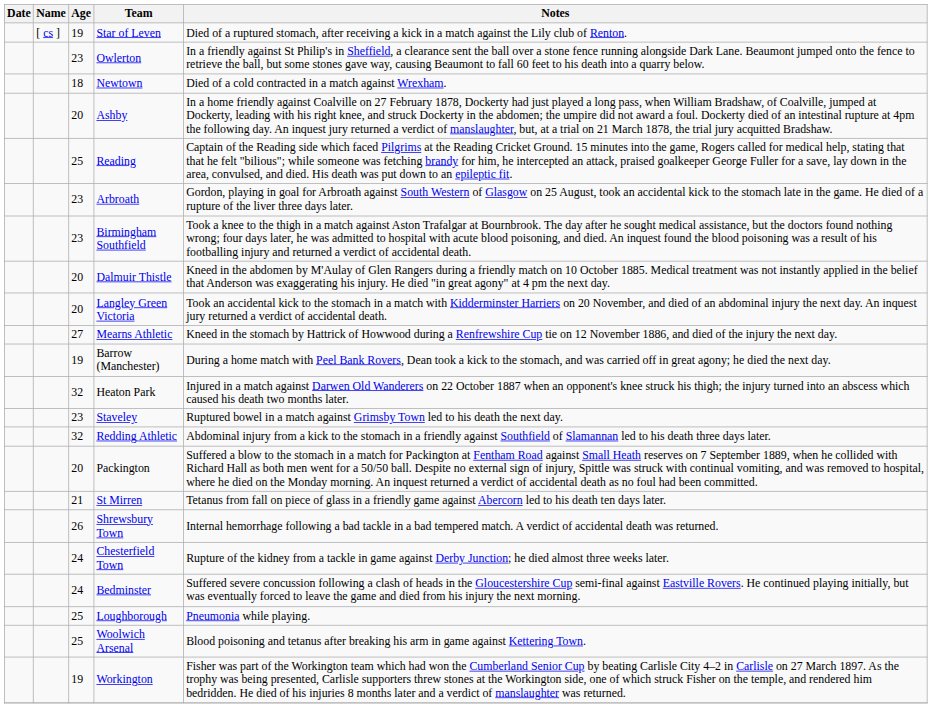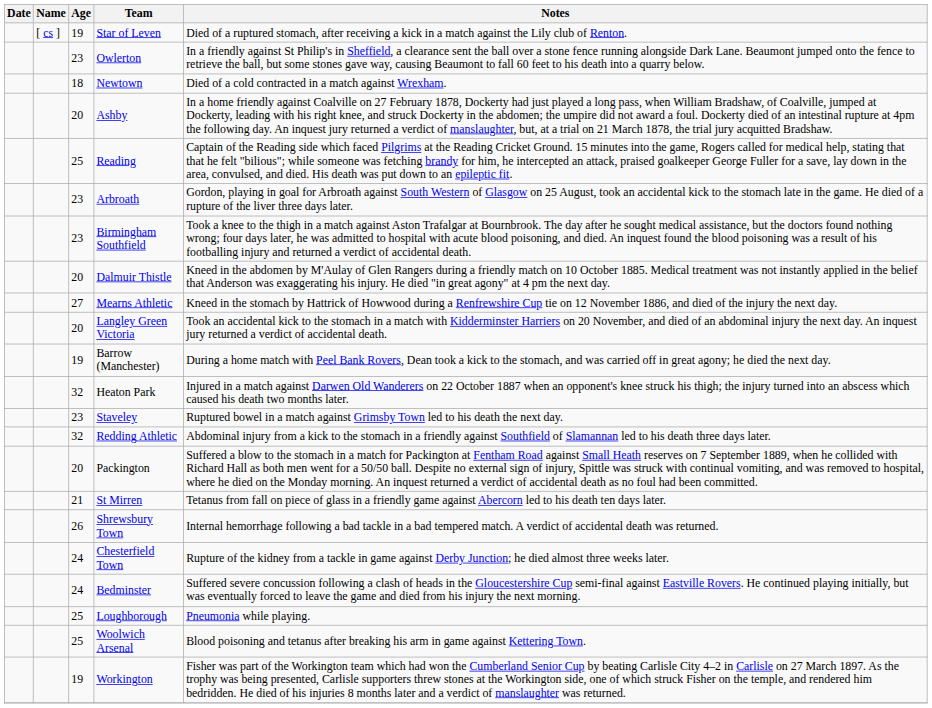 <table class="wikitable sortable sort-under">
 <tr>
 <th>Date</th>
 <th>Name</th>
 <th>Age</th>
 <th>Team</th>
 <th class=unsortable>Notes</th>
 </tr>
 <tr>
 <td></td>
 <td> [ <a href='#'>cs</a> ]</td>
 <td>19</td>
 <td> <a href='#'>Star of Leven</a></td>
 <td>Died of a ruptured stomach, after receiving a kick in a match against the Lily club of <a href='#'>Renton</a>.</td>
 </tr>
 <tr>
 <td></td>
 <td></td>
 <td>23</td>
 <td> <a href='#'>Owlerton</a></td>
 <td>In a friendly against St Philip's in <a href='#'>Sheffield</a>, a clearance sent the ball over a stone fence running alongside Dark Lane.  Beaumont jumped onto the fence to retrieve the ball, but some stones gave way, causing Beaumont to fall 60 feet to his death into a quarry below.</td>
 </tr>
 <tr>
 <td></td>
 <td></td>
 <td>18</td>
 <td> <a href='#'>Newtown</a></td>
 <td>Died of a cold contracted in a match against <a href='#'>Wrexham</a>.</td>
 </tr>
 <tr>
 <td></td>
 <td></td>
 <td>20</td>
 <td> <a href='#'>Ashby</a></td>
 <td>In a home friendly against Coalville on 27 February 1878, Dockerty had just played a long pass, when William Bradshaw, of Coalville, jumped at Dockerty, leading with his right knee, and struck Dockerty in the abdomen; the umpire did not award a foul.  Dockerty died of an intestinal rupture at 4pm the following day.  An inquest jury returned a verdict of <a href='#'>manslaughter</a>, but, at a trial on 21 March 1878, the trial jury acquitted Bradshaw.</td>
 </tr>
 <tr>
 <td></td>
 <td></td>
 <td>25</td>
 <td> <a href='#'>Reading</a></td>
 <td>Captain of the Reading side which faced <a href='#'>Pilgrims</a> at the Reading Cricket Ground.  15 minutes into the game, Rogers called for medical help, stating that that he felt "bilious"; while someone was fetching <a href='#'>brandy</a> for him, he intercepted an attack, praised goalkeeper George Fuller for a save, lay down in the area, convulsed, and died.  His death was put down to an <a href='#'>epileptic fit</a>.</td>
 </tr>
 <tr>
 <td></td>
 <td></td>
 <td>23</td>
 <td> <a href='#'>Arbroath</a></td>
 <td>Gordon, playing in goal for Arbroath against <a href='#'>South Western</a> of <a href='#'>Glasgow</a> on 25 August, took an accidental kick to the stomach late in the game. He died of a rupture of the liver three days later.</td>
 </tr>
 <tr>
 <td></td>
 <td></td>
 <td>23</td>
 <td> <a href='#'>Birmingham Southfield</a></td>
 <td>Took a knee to the thigh in a match against Aston Trafalgar at Bournbrook. The day after he sought medical assistance, but the doctors found nothing wrong; four days later, he was admitted to hospital with acute blood poisoning, and died. An inquest found the blood poisoning was a result of his footballing injury and returned a verdict of accidental death.</td>
 </tr>
 <tr>
 <td></td>
 <td></td>
 <td>20</td>
 <td> <a href='#'>Dalmuir Thistle</a></td>
 <td>Kneed in the abdomen by M'Aulay of Glen Rangers during a friendly match on 10 October 1885. Medical treatment was not instantly applied in the belief that Anderson was exaggerating his injury. He died "in great agony" at 4 pm the next day.</td>
 </tr>
 <tr>
 <td></td>
 <td></td>
-<td>20</td>
-<td> <a href='#'>Langley Green Victoria</a></td>
-<td>Took an accidental kick to the stomach in a match with <a href='#'>Kidderminster Harriers</a> on 20 November, and died of an abdominal injury the next day.  An inquest jury returned a verdict of accidental death.</td>
+<td>27</td>
+<td> <a href='#'>Mearns Athletic</a></td>
+<td>Kneed in the stomach by Hattrick of Howwood during a <a href='#'>Renfrewshire Cup</a> tie on 12 November 1886, and died of the injury the next day.</td>
 </tr>
 <tr>
 <td></td>
 <td></td>
-<td>27</td>
-<td> <a href='#'>Mearns Athletic</a></td>
-<td>Kneed in the stomach by Hattrick of Howwood during a <a href='#'>Renfrewshire Cup</a> tie on 12 November 1886, and died of the injury the next day.</td>
+<td>20</td>
+<td> <a href='#'>Langley Green Victoria</a></td>
+<td>Took an accidental kick to the stomach in a match with <a href='#'>Kidderminster Harriers</a> on 20 November, and died of an abdominal injury the next day.  An inquest jury returned a verdict of accidental death.</td>
 </tr>
 <tr>
 <td></td>
 <td></td>
 <td>19</td>
 <td> Barrow (Manchester)</td>
 <td>During a home match with <a href='#'>Peel Bank Rovers</a>, Dean took a kick to the stomach, and was carried off in great agony; he died the next day.</td>
 </tr>
 <tr>
 <td></td>
 <td></td>
 <td>32</td>
 <td> Heaton Park</td>
 <td>Injured in a match against <a href='#'>Darwen Old Wanderers</a> on 22 October 1887 when an opponent's knee struck his thigh; the injury turned into an abscess which caused his death two months later.</td>
 </tr>
 <tr>
 <td></td>
 <td></td>
 <td>23</td>
 <td> <a href='#'>Staveley</a></td>
 <td>Ruptured bowel in a match against <a href='#'>Grimsby Town</a> led to his death the next day.</td>
 </tr>
 <tr>
 <td></td>
 <td></td>
 <td>32</td>
 <td> <a href='#'>Redding Athletic</a></td>
 <td>Abdominal injury from a kick to the stomach in a friendly against <a href='#'>Southfield</a> of <a href='#'>Slamannan</a> led to his death three days later.</td>
 </tr>
 <tr>
 <td></td>
 <td></td>
 <td>20</td>
 <td> Packington</td>
 <td>Suffered a blow to the stomach in a match for Packington at <a href='#'>Fentham Road</a> against <a href='#'>Small Heath</a> reserves on 7 September 1889, when he collided with Richard Hall as both men went for a 50/50 ball.  Despite no external sign of injury, Spittle was struck with continual vomiting, and was removed to hospital, where he died on the Monday morning.  An inquest returned a verdict of accidental death as no foul had been committed.</td>
 </tr>
 <tr>
 <td></td>
 <td></td>
 <td>21</td>
 <td> <a href='#'>St Mirren</a></td>
 <td>Tetanus from fall on piece of glass in a friendly game against <a href='#'>Abercorn</a> led to his death ten days later.</td>
 </tr>
 <tr>
 <td></td>
 <td></td>
 <td>26</td>
 <td> <a href='#'>Shrewsbury Town</a></td>
 <td>Internal hemorrhage following a bad tackle in a bad tempered match. A verdict of accidental death was returned.</td>
 </tr>
 <tr>
 <td></td>
 <td></td>
 <td>24</td>
 <td> <a href='#'>Chesterfield Town</a></td>
 <td>Rupture of the kidney from a tackle in game against <a href='#'>Derby Junction</a>; he died almost three weeks later.</td>
 </tr>
 <tr>
 <td></td>
 <td></td>
 <td>24</td>
 <td> <a href='#'>Bedminster</a></td>
 <td>Suffered severe concussion following a clash of heads in the <a href='#'>Gloucestershire Cup</a> semi-final against <a href='#'>Eastville Rovers</a>. He continued playing initially, but was eventually forced to leave the game and died from his injury the next morning.</td>
 </tr>
 <tr>
 <td></td>
 <td></td>
 <td>25</td>
 <td><a href='#'>Loughborough</a></td>
 <td><a href='#'>Pneumonia</a> while playing.</td>
 </tr>
 <tr>
 <td></td>
 <td></td>
 <td>25</td>
 <td> <a href='#'>Woolwich Arsenal</a></td>
 <td>Blood poisoning and tetanus after breaking his arm in game against <a href='#'>Kettering Town</a>.</td>
 </tr>
 <tr>
 <td></td>
 <td></td>
 <td>19</td>
 <td> <a href='#'>Workington</a></td>
 <td>Fisher was part of the Workington team which had won the <a href='#'>Cumberland Senior Cup</a> by beating Carlisle City 4–2 in <a href='#'>Carlisle</a> on 27 March 1897.  As the trophy was being presented, Carlisle supporters threw stones at the Workington side, one of which struck Fisher on the temple, and rendered him bedridden.  He died of his injuries 8 months later and a verdict of <a href='#'>manslaughter</a> was returned.</td>
 </tr>
 <tr>
 </tr>
 </table>
